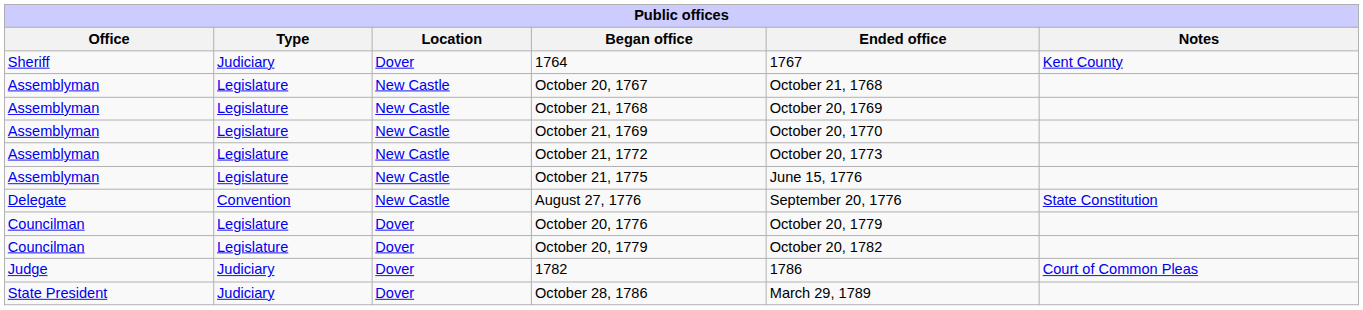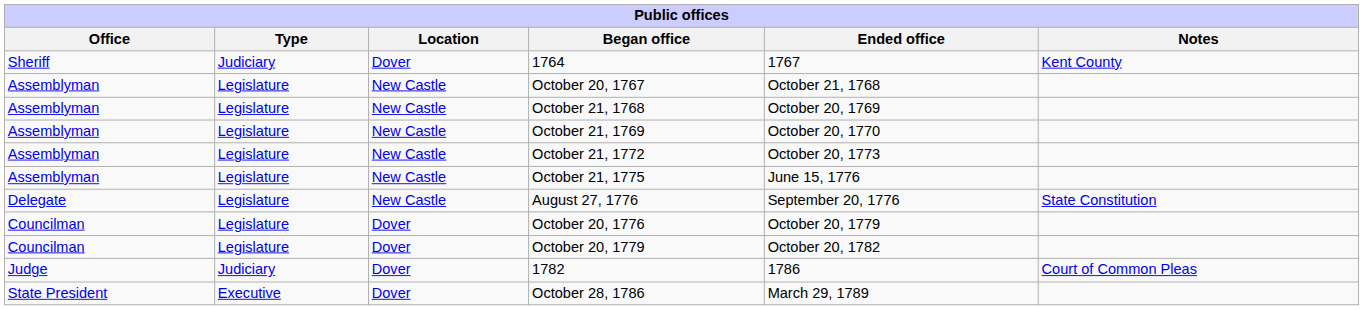 <table class=wikitable style="width: 94%" style="text-align: center;" align="center">
 <tr bgcolor=#cccccc>
 <th colspan=8 style="background: #ccccff;">Public offices</th>
 </tr>
 <tr>
 <th>Office</th>
 <th>Type</th>
 <th>Location</th>
 <th>Began office</th>
 <th>Ended office</th>
 <th>Notes</th>
 </tr>
 <tr>
 <td><a href='#'>Sheriff</a></td>
 <td><a href='#'>Judiciary</a></td>
 <td><a href='#'>Dover</a></td>
 <td>1764</td>
 <td>1767</td>
 <td><a href='#'>Kent County</a></td>
 </tr>
 <tr>
 <td><a href='#'>Assemblyman</a></td>
 <td><a href='#'>Legislature</a></td>
 <td><a href='#'>New Castle</a></td>
 <td>October 20, 1767</td>
 <td>October 21, 1768</td>
 <td></td>
 </tr>
 <tr>
 <td><a href='#'>Assemblyman</a></td>
 <td><a href='#'>Legislature</a></td>
 <td><a href='#'>New Castle</a></td>
 <td>October 21, 1768</td>
 <td>October 20, 1769</td>
 <td></td>
 </tr>
 <tr>
 <td><a href='#'>Assemblyman</a></td>
 <td><a href='#'>Legislature</a></td>
 <td><a href='#'>New Castle</a></td>
 <td>October 21, 1769</td>
 <td>October 20, 1770</td>
 <td></td>
 </tr>
 <tr>
 <td><a href='#'>Assemblyman</a></td>
 <td><a href='#'>Legislature</a></td>
 <td><a href='#'>New Castle</a></td>
 <td>October 21, 1772</td>
 <td>October 20, 1773</td>
 <td></td>
 </tr>
 <tr>
 <td><a href='#'>Assemblyman</a></td>
 <td><a href='#'>Legislature</a></td>
 <td><a href='#'>New Castle</a></td>
 <td>October 21, 1775</td>
 <td>June 15, 1776</td>
 <td></td>
 </tr>
 <tr>
 <td><a href='#'>Delegate</a></td>
-<td><a href='#'>Convention</a></td>
+<td><a href='#'>Legislature</a></td>
 <td><a href='#'>New Castle</a></td>
 <td>August 27, 1776</td>
 <td>September 20, 1776</td>
 <td><a href='#'>State Constitution</a></td>
 </tr>
 <tr>
 <td><a href='#'>Councilman</a></td>
 <td><a href='#'>Legislature</a></td>
 <td><a href='#'>Dover</a></td>
 <td>October 20, 1776</td>
 <td>October 20, 1779</td>
 <td></td>
 </tr>
 <tr>
 <td><a href='#'>Councilman</a></td>
 <td><a href='#'>Legislature</a></td>
 <td><a href='#'>Dover</a></td>
 <td>October 20, 1779</td>
 <td>October 20, 1782</td>
 <td></td>
 </tr>
 <tr>
 <td><a href='#'>Judge</a></td>
 <td><a href='#'>Judiciary</a></td>
 <td><a href='#'>Dover</a></td>
 <td>1782</td>
 <td>1786</td>
 <td><a href='#'>Court of Common Pleas</a></td>
 </tr>
 <tr>
 <td><a href='#'>State President</a></td>
-<td><a href='#'>Judiciary</a></td>
+<td><a href='#'>Executive</a></td>
 <td><a href='#'>Dover</a></td>
 <td>October 28, 1786</td>
 <td>March 29, 1789</td>
 <td></td>
 </tr>
 </table>
